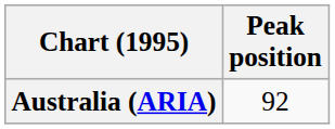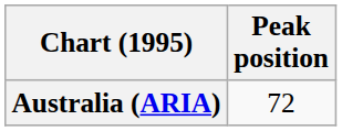 <table class="wikitable plainrowheaders" style="text-align:center">
 <tr>
 <th>Chart (1995)</th>
 <th>Peak<br>position</th>
 </tr>
 <tr>
 <th scope="row">Australia (<a href='#'>ARIA</a>)</th>
-<td>92</td>
+<td>72</td>
 </tr>
 </table>
